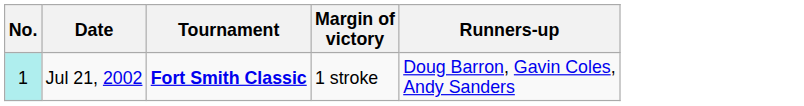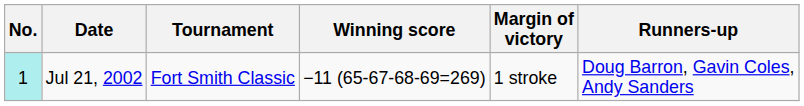 <table class="wikitable" style="font-size:95%;">
 <tr>
 <th>No.</th>
 <th>Date</th>
 <th>Tournament</th>
+<th>Winning score</th>
 <th>Margin of<br>victory</th>
 <th>Runners-up</th>
 </tr>
 <tr>
 <td align=center style="background: paleturquoise;">1</td>
 <td align=right>Jul 21, <a href='#'>2002</a></td>
-<td><strong><a href='#'>Fort Smith Classic</a></strong></td>
+<td><a href='#'>Fort Smith Classic</a></td>
+<td>−11 (65-67-68-69=269)</td>
 <td>1 stroke</td>
 <td> <a href='#'>Doug Barron</a>,  <a href='#'>Gavin Coles</a>,<br> <a href='#'>Andy Sanders</a></td>
 </tr>
 </table>
